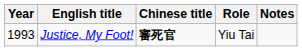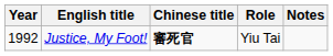 <table class="wikitable">
 <tr>
 <th>Year</th>
 <th>English title</th>
 <th>Chinese title</th>
 <th>Role</th>
 <th>Notes</th>
 </tr>
 <tr>
-<td>1993</td>
+<td>1992</td>
 <td><em><a href='#'>Justice, My Foot!</a></em></td>
 <td><strong>審死官</strong></td>
 <td>Yiu Tai</td>
 <td></td>
 </tr>
 </table>
